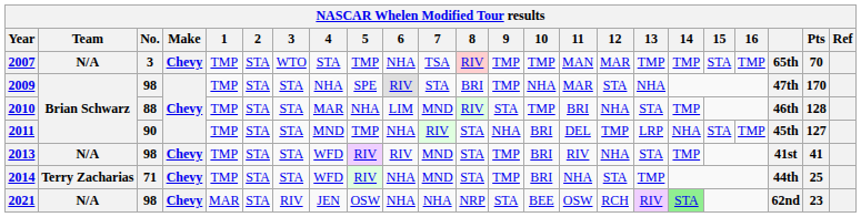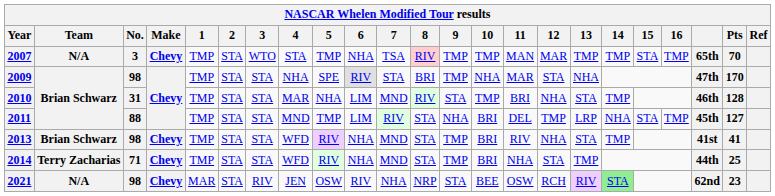 <table class="wikitable" style="text-align:center; font-size:75%">
 <tr>
 <th colspan=38><a href='#'>NASCAR Whelen Modified Tour</a> results</th>
 </tr>
 <tr>
 <th>Year</th>
 <th>Team</th>
 <th>No.</th>
 <th>Make</th>
 <th>1</th>
 <th>2</th>
 <th>3</th>
 <th>4</th>
 <th>5</th>
 <th>6</th>
 <th>7</th>
 <th>8</th>
 <th>9</th>
 <th>10</th>
 <th>11</th>
 <th>12</th>
 <th>13</th>
 <th>14</th>
 <th>15</th>
 <th>16</th>
 <th></th>
 <th>Pts</th>
 <th>Ref</th>
 </tr>
 <tr>
 <th><a href='#'>2007</a></th>
 <th>N/A</th>
 <th>3</th>
 <th><a href='#'>Chevy</a></th>
 <td><a href='#'>TMP</a></td>
 <td><a href='#'>STA</a></td>
 <td><a href='#'>WTO</a></td>
 <td><a href='#'>STA</a></td>
 <td><a href='#'>TMP</a></td>
 <td><a href='#'>NHA</a></td>
 <td><a href='#'>TSA</a></td>
 <td style="background:#FFCFCF;"><a href='#'>RIV</a><br></td>
 <td><a href='#'>TMP</a></td>
 <td><a href='#'>TMP</a></td>
 <td><a href='#'>MAN</a></td>
 <td><a href='#'>MAR</a></td>
 <td><a href='#'>TMP</a></td>
 <td><a href='#'>TMP</a></td>
 <td><a href='#'>STA</a></td>
 <td><a href='#'>TMP</a></td>
 <th>65th</th>
 <th>70</th>
 <th></th>
 </tr>
 <tr>
 <th><a href='#'>2009</a></th>
 <th rowspan=3>Brian Schwarz</th>
 <th>98</th>
 <th rowspan=3><a href='#'>Chevy</a></th>
 <td><a href='#'>TMP</a></td>
 <td><a href='#'>STA</a></td>
 <td><a href='#'>STA</a></td>
 <td><a href='#'>NHA</a></td>
 <td><a href='#'>SPE</a></td>
 <td style="background:#DFDFDF;"><a href='#'>RIV</a><br></td>
 <td><a href='#'>STA</a></td>
 <td><a href='#'>BRI</a></td>
 <td><a href='#'>TMP</a></td>
 <td><a href='#'>NHA</a></td>
 <td><a href='#'>MAR</a></td>
 <td><a href='#'>STA</a></td>
 <td><a href='#'>NHA</a></td>
 <td colspan=3></td>
 <th>47th</th>
 <th>170</th>
 <th></th>
 </tr>
 <tr>
 <th><a href='#'>2010</a></th>
-<th>88</th>
+<th>31</th>
 <td><a href='#'>TMP</a></td>
 <td><a href='#'>STA</a></td>
 <td><a href='#'>STA</a></td>
 <td><a href='#'>MAR</a></td>
 <td><a href='#'>NHA</a></td>
 <td><a href='#'>LIM</a></td>
 <td><a href='#'>MND</a></td>
 <td style="background:#DFFFDF;"><a href='#'>RIV</a><br></td>
 <td><a href='#'>STA</a></td>
 <td><a href='#'>TMP</a></td>
 <td><a href='#'>BRI</a></td>
 <td><a href='#'>NHA</a></td>
 <td><a href='#'>STA</a></td>
 <td><a href='#'>TMP</a></td>
 <td colspan=2></td>
 <th>46th</th>
 <th>128</th>
 <th></th>
 </tr>
 <tr>
 <th><a href='#'>2011</a></th>
-<th>90</th>
+<th>88</th>
 <td><a href='#'>TMP</a></td>
 <td><a href='#'>STA</a></td>
 <td><a href='#'>STA</a></td>
 <td><a href='#'>MND</a></td>
 <td><a href='#'>TMP</a></td>
-<td><a href='#'>NHA</a></td>
+<td><a href='#'>LIM</a></td>
 <td style="background:#DFFFDF;"><a href='#'>RIV</a><br></td>
 <td><a href='#'>STA</a></td>
 <td><a href='#'>NHA</a></td>
 <td><a href='#'>BRI</a></td>
 <td><a href='#'>DEL</a></td>
 <td><a href='#'>TMP</a></td>
 <td><a href='#'>LRP</a></td>
 <td><a href='#'>NHA</a></td>
 <td><a href='#'>STA</a></td>
 <td><a href='#'>TMP</a></td>
 <th>45th</th>
 <th>127</th>
 <th></th>
 </tr>
 <tr>
 <th><a href='#'>2013</a></th>
-<th>N/A</th>
+<th>Brian Schwarz</th>
 <th>98</th>
 <th><a href='#'>Chevy</a></th>
 <td><a href='#'>TMP</a></td>
 <td><a href='#'>STA</a></td>
 <td><a href='#'>STA</a></td>
 <td><a href='#'>WFD</a></td>
 <td style="background:#EFCFFF;"><a href='#'>RIV</a><br></td>
-<td><a href='#'>RIV</a></td>
+<td><a href='#'>NHA</a></td>
 <td><a href='#'>MND</a></td>
 <td><a href='#'>STA</a></td>
 <td><a href='#'>TMP</a></td>
 <td><a href='#'>BRI</a></td>
 <td><a href='#'>RIV</a></td>
 <td><a href='#'>NHA</a></td>
 <td><a href='#'>STA</a></td>
 <td><a href='#'>TMP</a></td>
 <td colspan=2></td>
 <th>41st</th>
 <th>41</th>
 <th></th>
 </tr>
 <tr>
 <th><a href='#'>2014</a></th>
 <th>Terry Zacharias</th>
 <th>71</th>
 <th><a href='#'>Chevy</a></th>
 <td><a href='#'>TMP</a></td>
 <td><a href='#'>STA</a></td>
 <td><a href='#'>STA</a></td>
 <td><a href='#'>WFD</a></td>
 <td style="background:#DFFFDF;"><a href='#'>RIV</a><br></td>
 <td><a href='#'>NHA</a></td>
 <td><a href='#'>MND</a></td>
 <td><a href='#'>STA</a></td>
 <td><a href='#'>TMP</a></td>
 <td><a href='#'>BRI</a></td>
 <td><a href='#'>NHA</a></td>
 <td><a href='#'>STA</a></td>
 <td><a href='#'>TMP</a></td>
 <td colspan=3></td>
 <th>44th</th>
 <th>25</th>
 <th></th>
 </tr>
 <tr>
 <th><a href='#'>2021</a></th>
 <th>N/A</th>
 <th>98</th>
 <th><a href='#'>Chevy</a></th>
 <td><a href='#'>MAR</a></td>
 <td><a href='#'>STA</a></td>
 <td><a href='#'>RIV</a></td>
 <td><a href='#'>JEN</a></td>
 <td><a href='#'>OSW</a></td>
-<td><a href='#'>NHA</a></td>
+<td><a href='#'>RIV</a></td>
 <td><a href='#'>NHA</a></td>
 <td><a href='#'>NRP</a></td>
 <td><a href='#'>STA</a></td>
 <td><a href='#'>BEE</a></td>
 <td><a href='#'>OSW</a></td>
 <td><a href='#'>RCH</a></td>
 <td style="background:#EFCFFF;"><a href='#'>RIV</a><br></td>
 <td style="background: lightgreen;"><a href='#'>STA</a></td>
 <td colspan=2></td>
 <th>62nd</th>
 <th>23</th>
 <th></th>
 </tr>
 </table>
